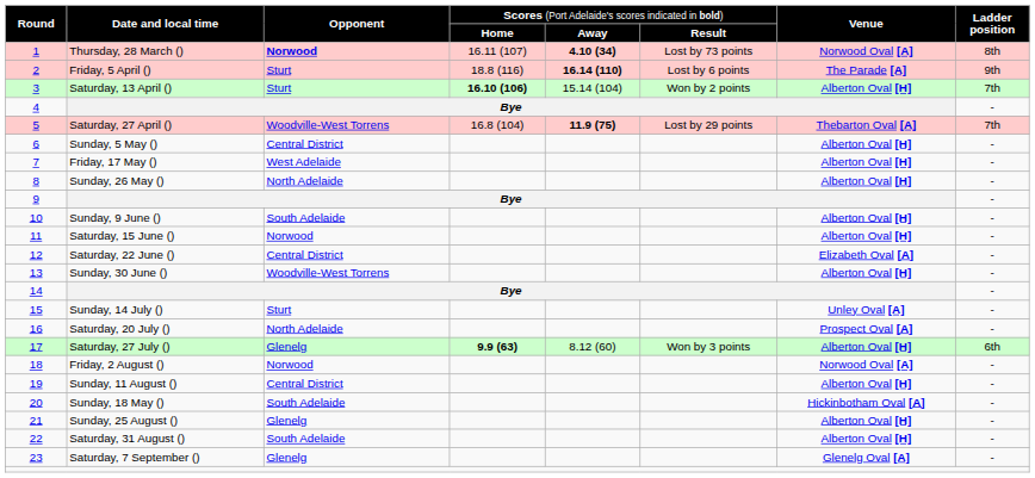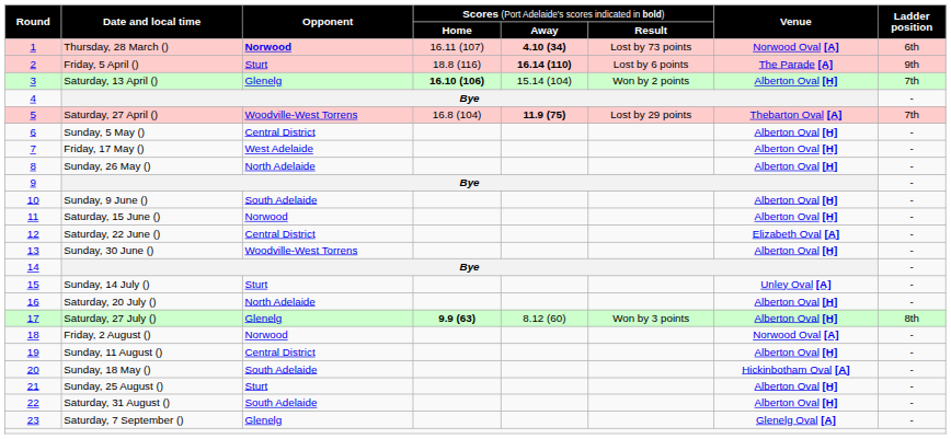 <table class="wikitable" style="font-size:90%; text-align:center; width: 100%; margin-left: auto; margin-right: auto;">
 <tr>
 <td rowspan=2 style="background:black; color:white"><strong>Round</strong></td>
 <td rowspan=2 style="background:black; color:white"><strong>Date and local time</strong></td>
 <td rowspan=2 style="background:black; color:white"><strong>Opponent</strong></td>
 <td colspan=3 style="background:black; color:white"><strong>Scores</strong> <small>(Port Adelaide's scores indicated in <strong>bold</strong>)</small></td>
 <td rowspan=2 style="background:black; color:white"><strong>Venue</strong></td>
 <td rowspan=2 style="background:black; color:white"><strong>Ladder<br>position</strong></td>
 </tr>
 <tr>
 <th style="background:black; color:white">Home</th>
 <th style="background:black; color:white">Away</th>
 <th style="background:black; color:white">Result</th>
 </tr>
 <tr style="background:#fcc;">
 <td><a href='#'>1</a></td>
 <td align=left>Thursday, 28 March ()</td>
 <td align=left><strong><a href='#'>Norwood</a></strong></td>
 <td>16.11 (107)</td>
 <td><strong>4.10 (34)</strong></td>
 <td>Lost by 73 points</td>
 <td><a href='#'>Norwood Oval</a> <a href='#'><strong>[A]</strong></a></td>
-<td>8th</td>
+<td>6th</td>
 </tr>
 <tr style="background:#fcc;">
 <td><a href='#'>2</a></td>
 <td align=left>Friday, 5 April ()</td>
 <td align=left><a href='#'>Sturt</a></td>
 <td>18.8 (116)</td>
 <td><strong>16.14 (110)</strong></td>
 <td>Lost by 6 points</td>
 <td><a href='#'>The Parade</a> <a href='#'><strong>[A]</strong></a></td>
 <td>9th</td>
 </tr>
 <tr style="background:#cfc;">
 <td><a href='#'>3</a></td>
 <td align=left>Saturday, 13 April ()</td>
-<td align=left><a href='#'>Sturt</a></td>
+<td align=left><a href='#'>Glenelg</a></td>
 <td><strong>16.10 (106)</strong></td>
 <td>15.14 (104)</td>
 <td>Won by 2 points</td>
 <td><a href='#'>Alberton Oval</a> <a href='#'><strong>[H]</strong></a></td>
 <td>7th</td>
 </tr>
 <tr>
 <td><a href='#'>4</a></td>
 <th colspan=6><span><em>Bye</em></span></th>
 <td>-</td>
 </tr>
 <tr style="background:#fcc;">
 <td><a href='#'>5</a></td>
 <td align=left>Saturday, 27 April ()</td>
 <td align=left><a href='#'>Woodville-West Torrens</a></td>
 <td>16.8 (104)</td>
 <td><strong>11.9 (75)</strong></td>
 <td>Lost by 29 points</td>
 <td><a href='#'>Thebarton Oval</a> <a href='#'><strong>[A]</strong></a></td>
 <td>7th</td>
 </tr>
 <tr>
 <td><a href='#'>6</a></td>
 <td align=left>Sunday, 5 May ()</td>
 <td align=left><a href='#'>Central District</a></td>
 <td></td>
 <td></td>
 <td></td>
 <td><a href='#'>Alberton Oval</a> <a href='#'><strong>[H]</strong></a></td>
 <td>-</td>
 </tr>
 <tr>
 <td><a href='#'>7</a></td>
 <td align=left>Friday, 17 May ()</td>
 <td align=left><a href='#'>West Adelaide</a></td>
 <td></td>
 <td></td>
 <td></td>
 <td><a href='#'>Alberton Oval</a> <a href='#'><strong>[H]</strong></a></td>
 <td>-</td>
 </tr>
 <tr>
 <td><a href='#'>8</a></td>
 <td align=left>Sunday, 26 May ()</td>
 <td align=left><a href='#'>North Adelaide</a></td>
 <td></td>
 <td></td>
 <td></td>
 <td><a href='#'>Alberton Oval</a> <a href='#'><strong>[H]</strong></a></td>
 <td>-</td>
 </tr>
 <tr>
 <td><a href='#'>9</a></td>
 <th colspan=6><span><em>Bye</em></span></th>
 <td>-</td>
 </tr>
 <tr>
 <td><a href='#'>10</a></td>
 <td align=left>Sunday, 9 June ()</td>
 <td align=left><a href='#'>South Adelaide</a></td>
 <td></td>
 <td></td>
 <td></td>
 <td><a href='#'>Alberton Oval</a> <a href='#'><strong>[H]</strong></a></td>
 <td>-</td>
 </tr>
 <tr>
 <td><a href='#'>11</a></td>
 <td align=left>Saturday, 15 June ()</td>
 <td align=left><a href='#'>Norwood</a></td>
 <td></td>
 <td></td>
 <td></td>
 <td><a href='#'>Alberton Oval</a> <a href='#'><strong>[H]</strong></a></td>
 <td>-</td>
 </tr>
 <tr>
 <td><a href='#'>12</a></td>
 <td align=left>Saturday, 22 June ()</td>
 <td align=left><a href='#'>Central District</a></td>
 <td></td>
 <td></td>
 <td></td>
 <td><a href='#'>Elizabeth Oval</a> <a href='#'><strong>[A]</strong></a></td>
 <td>-</td>
 </tr>
 <tr>
 <td><a href='#'>13</a></td>
 <td align=left>Sunday, 30 June ()</td>
 <td align=left><a href='#'>Woodville-West Torrens</a></td>
 <td></td>
 <td></td>
 <td></td>
 <td><a href='#'>Alberton Oval</a> <a href='#'><strong>[H]</strong></a></td>
 <td>-</td>
 </tr>
 <tr>
 <td><a href='#'>14</a></td>
 <th colspan=6><span><em>Bye</em></span></th>
 <td>-</td>
 </tr>
 <tr>
 <td><a href='#'>15</a></td>
 <td align=left>Sunday, 14 July ()</td>
 <td align=left><a href='#'>Sturt</a></td>
 <td></td>
 <td></td>
 <td></td>
 <td><a href='#'>Unley Oval</a> <a href='#'><strong>[A]</strong></a></td>
 <td>-</td>
 </tr>
 <tr>
 <td><a href='#'>16</a></td>
 <td align=left>Saturday, 20 July ()</td>
 <td align=left><a href='#'>North Adelaide</a></td>
 <td></td>
 <td></td>
 <td></td>
-<td><a href='#'>Prospect Oval</a> <a href='#'><strong>[A]</strong></a></td>
+<td><a href='#'>Alberton Oval</a> <a href='#'><strong>[H]</strong></a></td>
 <td>-</td>
 </tr>
 <tr style="background:#cfc;">
 <td><a href='#'>17</a></td>
 <td align=left>Saturday, 27 July ()</td>
 <td align=left><a href='#'>Glenelg</a></td>
 <td><strong>9.9 (63)</strong></td>
 <td>8.12 (60)</td>
 <td>Won by 3 points</td>
 <td><a href='#'>Alberton Oval</a> <a href='#'><strong>[H]</strong></a></td>
-<td>6th</td>
+<td>8th</td>
 </tr>
 <tr>
 <td><a href='#'>18</a></td>
 <td align=left>Friday, 2 August ()</td>
 <td align=left><a href='#'>Norwood</a></td>
 <td></td>
 <td></td>
 <td></td>
 <td><a href='#'>Norwood Oval</a> <a href='#'><strong>[A]</strong></a></td>
 <td>-</td>
 </tr>
 <tr>
 <td><a href='#'>19</a></td>
 <td align=left>Sunday, 11 August ()</td>
 <td align=left><a href='#'>Central District</a></td>
 <td></td>
 <td></td>
 <td></td>
 <td><a href='#'>Alberton Oval</a> <a href='#'><strong>[H]</strong></a></td>
 <td>-</td>
 </tr>
 <tr>
 <td><a href='#'>20</a></td>
 <td align=left>Sunday, 18 May ()</td>
 <td align=left><a href='#'>South Adelaide</a></td>
 <td></td>
 <td></td>
 <td></td>
 <td><a href='#'>Hickinbotham Oval</a> <a href='#'><strong>[A]</strong></a></td>
 <td>-</td>
 </tr>
 <tr>
 <td><a href='#'>21</a></td>
 <td align=left>Sunday, 25 August ()</td>
-<td align=left><a href='#'>Glenelg</a></td>
+<td align=left><a href='#'>Sturt</a></td>
 <td></td>
 <td></td>
 <td></td>
 <td><a href='#'>Alberton Oval</a> <a href='#'><strong>[H]</strong></a></td>
 <td>-</td>
 </tr>
 <tr>
 <td><a href='#'>22</a></td>
 <td align=left>Saturday, 31 August ()</td>
 <td align=left><a href='#'>South Adelaide</a></td>
 <td></td>
 <td></td>
 <td></td>
 <td><a href='#'>Alberton Oval</a> <a href='#'><strong>[H]</strong></a></td>
 <td>-</td>
 </tr>
 <tr>
 <td><a href='#'>23</a></td>
 <td align=left>Saturday, 7 September ()</td>
 <td align=left><a href='#'>Glenelg</a></td>
 <td></td>
 <td></td>
 <td></td>
 <td><a href='#'>Glenelg Oval</a> <a href='#'><strong>[A]</strong></a></td>
 <td>-</td>
 </tr>
 <tr>
 <td colspan=8></td>
 </tr>
 </table>
